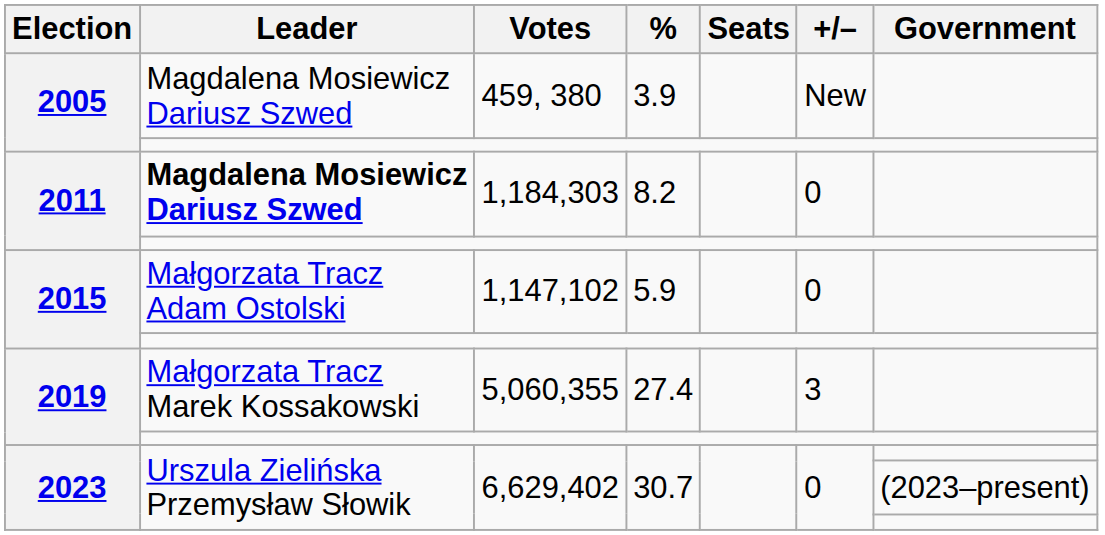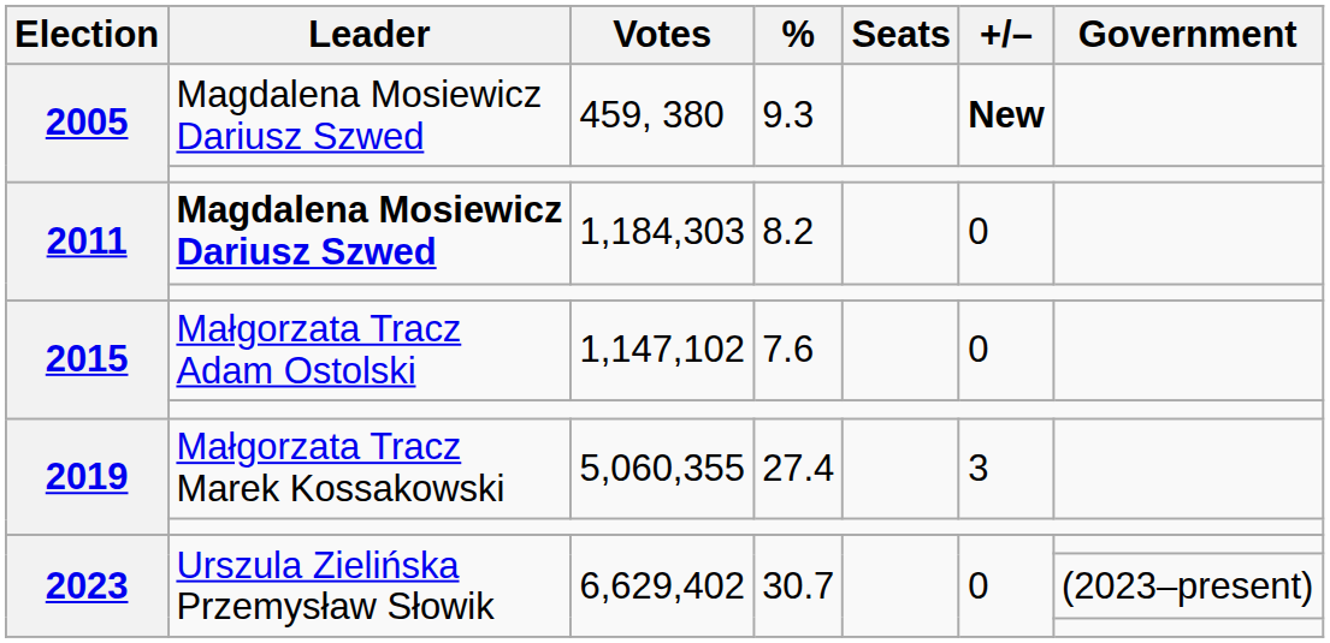 <table class=wikitable>
 <tr>
 <th>Election</th>
 <th>Leader</th>
 <th>Votes</th>
 <th>%</th>
 <th>Seats</th>
 <th>+/–</th>
 <th>Government</th>
 </tr>
 <tr>
 <th rowspan="2"><a href='#'>2005</a></th>
 <td>Magdalena Mosiewicz<br><a href='#'>Dariusz Szwed</a></td>
 <td>459, 380</td>
-<td>3.9 </td>
+<td>9.3 </td>
 <td></td>
-<td>New</td>
+<td><strong>New</strong></td>
 <td></td>
 </tr>
 <tr>
 <td colspan="7"></td>
 </tr>
 <tr>
 <th rowspan="2"><a href='#'>2011</a></th>
 <td><strong>Magdalena Mosiewicz<br><a href='#'>Dariusz Szwed</a></strong></td>
 <td>1,184,303</td>
 <td>8.2 </td>
 <td></td>
 <td> 0</td>
 <td></td>
 </tr>
 <tr>
 <td colspan="7"></td>
 </tr>
 <tr>
 <th rowspan="2"><a href='#'>2015</a></th>
 <td><a href='#'>Małgorzata Tracz</a><br><a href='#'>Adam Ostolski</a></td>
 <td>1,147,102</td>
-<td>5.9 </td>
+<td>7.6 </td>
 <td></td>
 <td> 0</td>
 <td></td>
 </tr>
 <tr>
 <td colspan="7"></td>
 </tr>
 <tr>
 <th rowspan="2"><a href='#'>2019</a></th>
 <td><a href='#'>Małgorzata Tracz</a><br>Marek Kossakowski</td>
 <td>5,060,355</td>
 <td>27.4 </td>
 <td></td>
 <td> 3</td>
 <td></td>
 </tr>
 <tr>
 <td colspan="7"></td>
 </tr>
 <tr>
 <th rowspan="3"><a href='#'>2023</a></th>
 <td rowspan="3"><a href='#'>Urszula Zielińska</a><br>Przemysław Słowik</td>
 <td rowspan="3">6,629,402</td>
 <td rowspan="3">30.7 </td>
 <td rowspan="3"></td>
 <td rowspan="3"> 0</td>
 <td></td>
 </tr>
 <tr>
 <td> (2023–present)</td>
 </tr>
 <tr>
 <td colspan="7"></td>
 </tr>
 </table>
